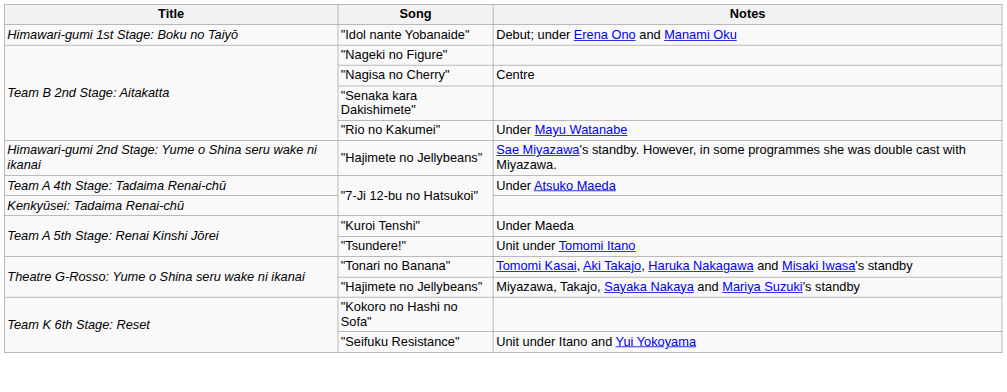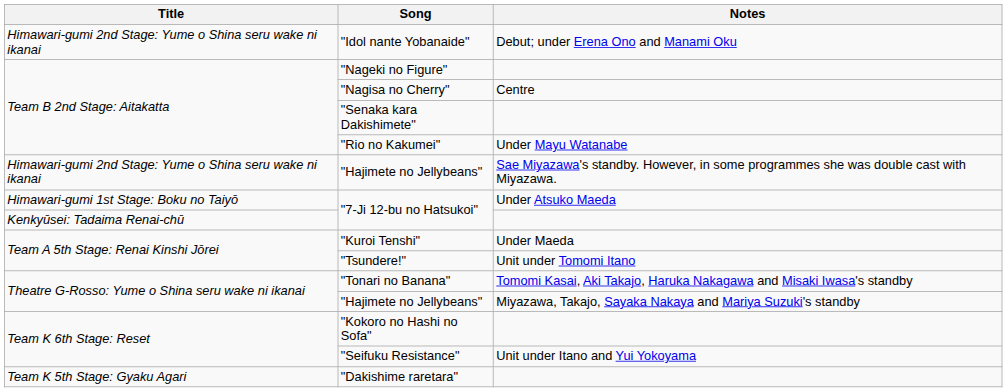 <table class="wikitable">
 <tr>
 <th>Title</th>
 <th>Song</th>
 <th>Notes</th>
 </tr>
 <tr>
-<td><em>Himawari-gumi 1st Stage: Boku no Taiyō</em></td>
+<td><em>Himawari-gumi 2nd Stage: Yume o Shina seru wake ni ikanai</em></td>
 <td>"Idol nante Yobanaide"</td>
 <td>Debut; under <a href='#'>Erena Ono</a> and <a href='#'>Manami Oku</a></td>
 </tr>
 <tr>
 <td rowspan="4"><em>Team B 2nd Stage: Aitakatta</em></td>
 <td>"Nageki no Figure"</td>
 <td></td>
 </tr>
 <tr>
 <td>"Nagisa no Cherry"</td>
 <td>Centre</td>
 </tr>
 <tr>
 <td>"Senaka kara Dakishimete"</td>
 <td></td>
 </tr>
 <tr>
 <td>"Rio no Kakumei"</td>
 <td>Under <a href='#'>Mayu Watanabe</a></td>
 </tr>
 <tr>
 <td><em>Himawari-gumi 2nd Stage: Yume o Shina seru wake ni ikanai</em></td>
 <td>"Hajimete no Jellybeans"</td>
 <td><a href='#'>Sae Miyazawa</a>'s standby. However, in some programmes she was double cast with Miyazawa.</td>
 </tr>
 <tr>
-<td><em>Team A 4th Stage: Tadaima Renai-chū</em></td>
+<td><em>Himawari-gumi 1st Stage: Boku no Taiyō</em></td>
 <td rowspan="2">"7-Ji 12-bu no Hatsukoi"</td>
 <td>Under <a href='#'>Atsuko Maeda</a></td>
 </tr>
 <tr>
 <td><em>Kenkyūsei: Tadaima Renai-chū</em></td>
 <td></td>
 </tr>
 <tr>
 <td rowspan="2"><em>Team A 5th Stage: Renai Kinshi Jōrei</em></td>
 <td>"Kuroi Tenshi"</td>
 <td>Under Maeda</td>
 </tr>
 <tr>
 <td>"Tsundere!"</td>
 <td>Unit under <a href='#'>Tomomi Itano</a></td>
 </tr>
 <tr>
 <td rowspan="2"><em>Theatre G-Rosso: Yume o Shina seru wake ni ikanai</em></td>
 <td>"Tonari no Banana"</td>
 <td><a href='#'>Tomomi Kasai</a>, <a href='#'>Aki Takajo</a>, <a href='#'>Haruka Nakagawa</a> and <a href='#'>Misaki Iwasa</a>'s standby</td>
 </tr>
 <tr>
 <td>"Hajimete no Jellybeans"</td>
 <td>Miyazawa, Takajo, <a href='#'>Sayaka Nakaya</a> and <a href='#'>Mariya Suzuki</a>'s standby</td>
 </tr>
 <tr>
 <td rowspan="2"><em>Team K 6th Stage: Reset</em></td>
 <td>"Kokoro no Hashi no Sofa"</td>
 <td></td>
 </tr>
 <tr>
 <td>"Seifuku Resistance"</td>
 <td>Unit under Itano and <a href='#'>Yui Yokoyama</a></td>
 </tr>
+<tr>
+<td><em>Team K 5th Stage: Gyaku Agari</em></td>
+<td>"Dakishime raretara"</td>
+<td></td>
+</tr>
 </table>
